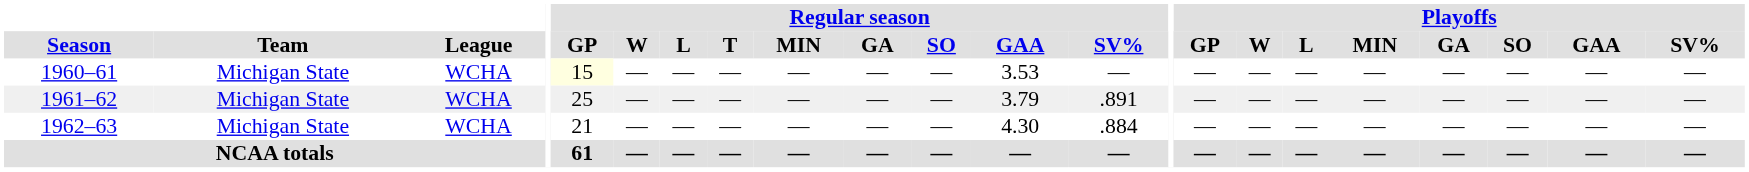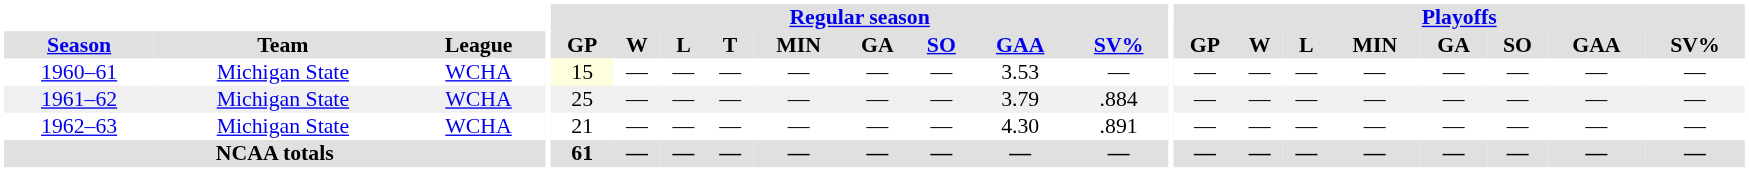 <table border="0" cellpadding="1" cellspacing="0" style="text-align:center; width:80em">
 <tr bgcolor="#e0e0e0">
 <th colspan="3" bgcolor="#ffffff"></th>
 <th rowspan="99" bgcolor="#ffffff"></th>
 <th colspan="9"><a href='#'>Regular season</a></th>
 <th rowspan="99" bgcolor="#ffffff"></th>
 <th colspan="8"><a href='#'>Playoffs</a></th>
 </tr>
 <tr bgcolor="#e0e0e0">
 <th><a href='#'>Season</a></th>
 <th>Team</th>
 <th>League</th>
 <th>GP</th>
 <th>W</th>
 <th>L</th>
 <th>T</th>
 <th>MIN</th>
 <th>GA</th>
 <th><a href='#'>SO</a></th>
 <th><a href='#'>GAA</a></th>
 <th><a href='#'>SV%</a></th>
 <th>GP</th>
 <th>W</th>
 <th>L</th>
 <th>MIN</th>
 <th>GA</th>
 <th>SO</th>
 <th>GAA</th>
 <th>SV%</th>
 </tr>
 <tr>
 <td><a href='#'>1960–61</a></td>
 <td><a href='#'>Michigan State</a></td>
 <td><a href='#'>WCHA</a></td>
 <td style="background: lightyellow;">15</td>
 <td>—</td>
 <td>—</td>
 <td>—</td>
 <td>—</td>
 <td>—</td>
 <td>—</td>
 <td>3.53</td>
 <td>—</td>
 <td>—</td>
 <td>—</td>
 <td>—</td>
 <td>—</td>
 <td>—</td>
 <td>—</td>
 <td>—</td>
 <td>—</td>
 </tr>
 <tr bgcolor="f0f0f0">
 <td><a href='#'>1961–62</a></td>
 <td><a href='#'>Michigan State</a></td>
 <td><a href='#'>WCHA</a></td>
 <td>25</td>
 <td>—</td>
 <td>—</td>
 <td>—</td>
 <td>—</td>
 <td>—</td>
 <td>—</td>
 <td>3.79</td>
-<td>.891</td>
+<td>.884</td>
 <td>—</td>
 <td>—</td>
 <td>—</td>
 <td>—</td>
 <td>—</td>
 <td>—</td>
 <td>—</td>
 <td>—</td>
 </tr>
 <tr>
 <td><a href='#'>1962–63</a></td>
 <td><a href='#'>Michigan State</a></td>
 <td><a href='#'>WCHA</a></td>
 <td>21</td>
 <td>—</td>
 <td>—</td>
 <td>—</td>
 <td>—</td>
 <td>—</td>
 <td>—</td>
 <td>4.30</td>
-<td>.884</td>
+<td>.891</td>
 <td>—</td>
 <td>—</td>
 <td>—</td>
 <td>—</td>
 <td>—</td>
 <td>—</td>
 <td>—</td>
 <td>—</td>
 </tr>
 <tr bgcolor="#e0e0e0">
 <th colspan="3">NCAA totals</th>
 <th>61</th>
 <th>—</th>
 <th>—</th>
 <th>—</th>
 <th>—</th>
 <th>—</th>
 <th>—</th>
 <th>—</th>
 <th>—</th>
 <th>—</th>
 <th>—</th>
 <th>—</th>
 <th>—</th>
 <th>—</th>
 <th>—</th>
 <th>—</th>
 <th>—</th>
 </tr>
 </table>
